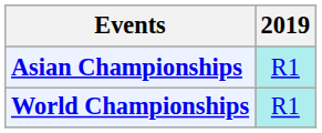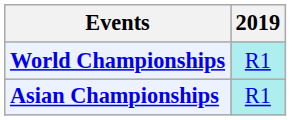 <table class="wikitable" style="font-size: 90%; text-align:center">
 <tr>
 <th>Events</th>
 <th>2019</th>
 </tr>
 <tr>
+<td bgcolor="#ECF2FF"; align="left"><strong><a href='#'>World Championships</a></strong></td>
+<td bgcolor=AFEEEE><a href='#'>R1</a></td>
+</tr>
+<tr>
 <td bgcolor="#ECF2FF"; align="left"><strong><a href='#'>Asian Championships</a></strong></td>
 <td bgcolor=AFEEEE><a href='#'>R1</a></td>
 </tr>
-<tr>
-<td bgcolor="#ECF2FF"; align="left"><strong><a href='#'>World Championships</a></strong></td>
-<td bgcolor=AFEEEE><a href='#'>R1</a></td>
-</tr>
 </table>
